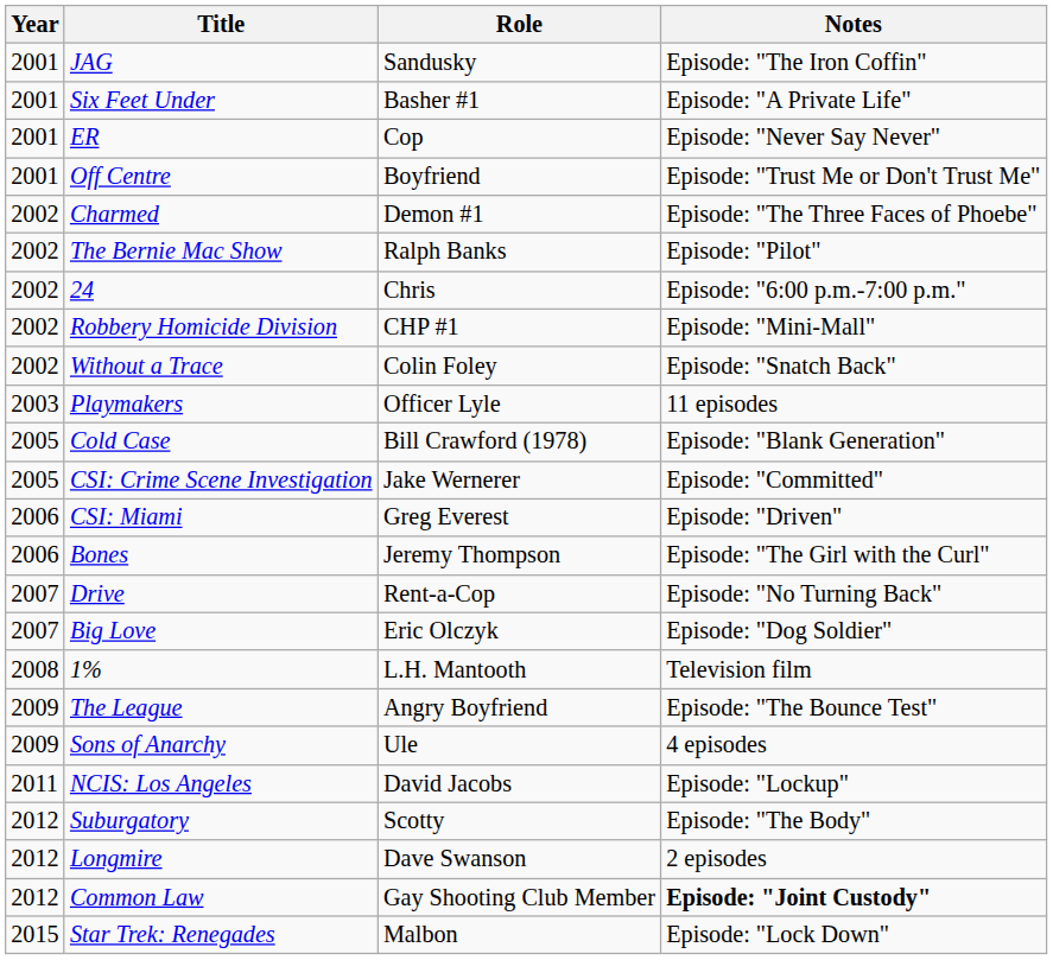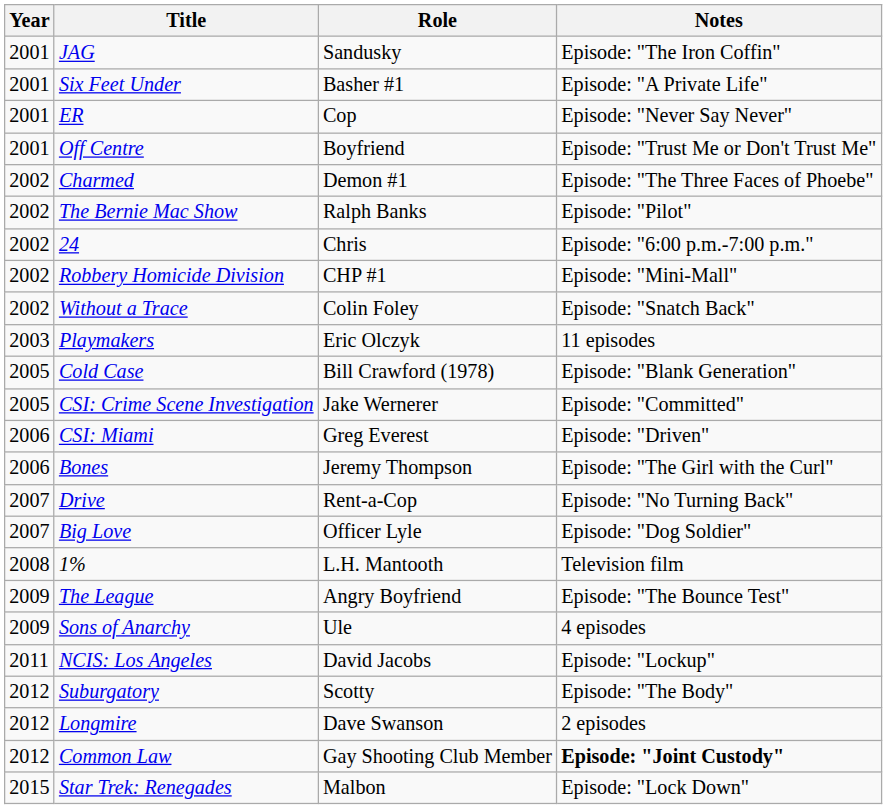 <table class="wikitable sortable">
 <tr>
 <th>Year</th>
 <th>Title</th>
 <th>Role</th>
 <th>Notes</th>
 </tr>
 <tr>
 <td>2001</td>
 <td><a href='#'><em>JAG</em></a></td>
 <td>Sandusky</td>
 <td>Episode: "The Iron Coffin"</td>
 </tr>
 <tr>
 <td>2001</td>
 <td><a href='#'><em>Six Feet Under</em></a></td>
 <td>Basher #1</td>
 <td>Episode: "A Private Life"</td>
 </tr>
 <tr>
 <td>2001</td>
 <td><a href='#'><em>ER</em></a></td>
 <td>Cop</td>
 <td>Episode: "Never Say Never"</td>
 </tr>
 <tr>
 <td>2001</td>
 <td><em><a href='#'>Off Centre</a></em></td>
 <td>Boyfriend</td>
 <td>Episode: "Trust Me or Don't Trust Me"</td>
 </tr>
 <tr>
 <td>2002</td>
 <td><em><a href='#'>Charmed</a></em></td>
 <td>Demon #1</td>
 <td>Episode: "The Three Faces of Phoebe"</td>
 </tr>
 <tr>
 <td>2002</td>
 <td><em><a href='#'>The Bernie Mac Show</a></em></td>
 <td>Ralph Banks</td>
 <td>Episode: "Pilot"</td>
 </tr>
 <tr>
 <td>2002</td>
 <td><a href='#'><em>24</em></a></td>
 <td>Chris</td>
 <td>Episode: "6:00 p.m.-7:00 p.m."</td>
 </tr>
 <tr>
 <td>2002</td>
 <td><em><a href='#'>Robbery Homicide Division</a></em></td>
 <td>CHP #1</td>
 <td>Episode: "Mini-Mall"</td>
 </tr>
 <tr>
 <td>2002</td>
 <td><em><a href='#'>Without a Trace</a></em></td>
 <td>Colin Foley</td>
 <td>Episode: "Snatch Back"</td>
 </tr>
 <tr>
 <td>2003</td>
 <td><em><a href='#'>Playmakers</a></em></td>
-<td>Officer Lyle</td>
+<td>Eric Olczyk</td>
 <td>11 episodes</td>
 </tr>
 <tr>
 <td>2005</td>
 <td><em><a href='#'>Cold Case</a></em></td>
 <td>Bill Crawford (1978)</td>
 <td>Episode: "Blank Generation"</td>
 </tr>
 <tr>
 <td>2005</td>
 <td><em><a href='#'>CSI: Crime Scene Investigation</a></em></td>
 <td>Jake Wernerer</td>
 <td>Episode: "Committed"</td>
 </tr>
 <tr>
 <td>2006</td>
 <td><em><a href='#'>CSI: Miami</a></em></td>
 <td>Greg Everest</td>
 <td>Episode: "Driven"</td>
 </tr>
 <tr>
 <td>2006</td>
 <td><a href='#'><em>Bones</em></a></td>
 <td>Jeremy Thompson</td>
 <td>Episode: "The Girl with the Curl"</td>
 </tr>
 <tr>
 <td>2007</td>
 <td><a href='#'><em>Drive</em></a></td>
 <td>Rent-a-Cop</td>
 <td>Episode: "No Turning Back"</td>
 </tr>
 <tr>
 <td>2007</td>
 <td><em><a href='#'>Big Love</a></em></td>
-<td>Eric Olczyk</td>
+<td>Officer Lyle</td>
 <td>Episode: "Dog Soldier"</td>
 </tr>
 <tr>
 <td>2008</td>
 <td><em>1%</em></td>
 <td>L.H. Mantooth</td>
 <td>Television film</td>
 </tr>
 <tr>
 <td>2009</td>
 <td><em><a href='#'>The League</a></em></td>
 <td>Angry Boyfriend</td>
 <td>Episode: "The Bounce Test"</td>
 </tr>
 <tr>
 <td>2009</td>
 <td><em><a href='#'>Sons of Anarchy</a></em></td>
 <td>Ule</td>
 <td>4 episodes</td>
 </tr>
 <tr>
 <td>2011</td>
 <td><em><a href='#'>NCIS: Los Angeles</a></em></td>
 <td>David Jacobs</td>
 <td>Episode: "Lockup"</td>
 </tr>
 <tr>
 <td>2012</td>
 <td><em><a href='#'>Suburgatory</a></em></td>
 <td>Scotty</td>
 <td>Episode: "The Body"</td>
 </tr>
 <tr>
 <td>2012</td>
 <td><a href='#'><em>Longmire</em></a></td>
 <td>Dave Swanson</td>
 <td>2 episodes</td>
 </tr>
 <tr>
 <td>2012</td>
 <td><a href='#'><em>Common Law</em></a></td>
 <td>Gay Shooting Club Member</td>
 <td><strong>Episode: "Joint Custody"</strong></td>
 </tr>
 <tr>
 <td>2015</td>
 <td><em><a href='#'>Star Trek: Renegades</a></em></td>
 <td>Malbon</td>
 <td>Episode: "Lock Down"</td>
 </tr>
 </table>
